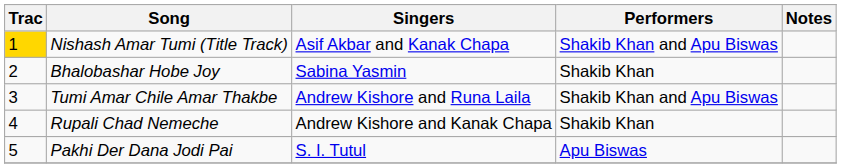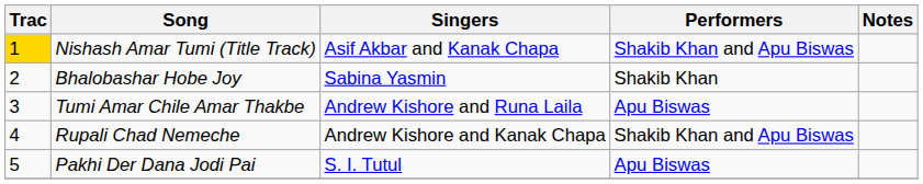 <table class="wikitable" style="font-size:95%;">
 <tr>
 <th>Trac</th>
 <th>Song</th>
 <th>Singers</th>
 <th>Performers</th>
 <th>Notes</th>
 </tr>
 <tr>
 <td style="background: gold;">1</td>
 <td><em>Nishash Amar Tumi (Title Track)</em></td>
 <td><a href='#'>Asif Akbar</a> and <a href='#'>Kanak Chapa</a></td>
 <td><a href='#'>Shakib Khan</a> and <a href='#'>Apu Biswas</a></td>
 <td></td>
 </tr>
 <tr>
 <td>2</td>
 <td><em>Bhalobashar Hobe Joy</em></td>
 <td><a href='#'>Sabina Yasmin</a></td>
 <td>Shakib Khan</td>
 <td></td>
 </tr>
 <tr>
 <td>3</td>
 <td><em>Tumi Amar Chile Amar Thakbe</em></td>
 <td><a href='#'>Andrew Kishore</a> and <a href='#'>Runa Laila</a></td>
-<td>Shakib Khan and <a href='#'>Apu Biswas</a></td>
+<td><a href='#'>Apu Biswas</a></td>
 <td></td>
 </tr>
 <tr>
 <td>4</td>
 <td><em>Rupali Chad Nemeche</em></td>
 <td>Andrew Kishore and Kanak Chapa</td>
-<td>Shakib Khan</td>
+<td>Shakib Khan and <a href='#'>Apu Biswas</a></td>
 <td></td>
 </tr>
 <tr>
 <td>5</td>
 <td><em>Pakhi Der Dana Jodi Pai</em></td>
 <td><a href='#'>S. I. Tutul</a></td>
 <td><a href='#'>Apu Biswas</a></td>
 <td></td>
 </tr>
 <tr>
 </tr>
 </table>
